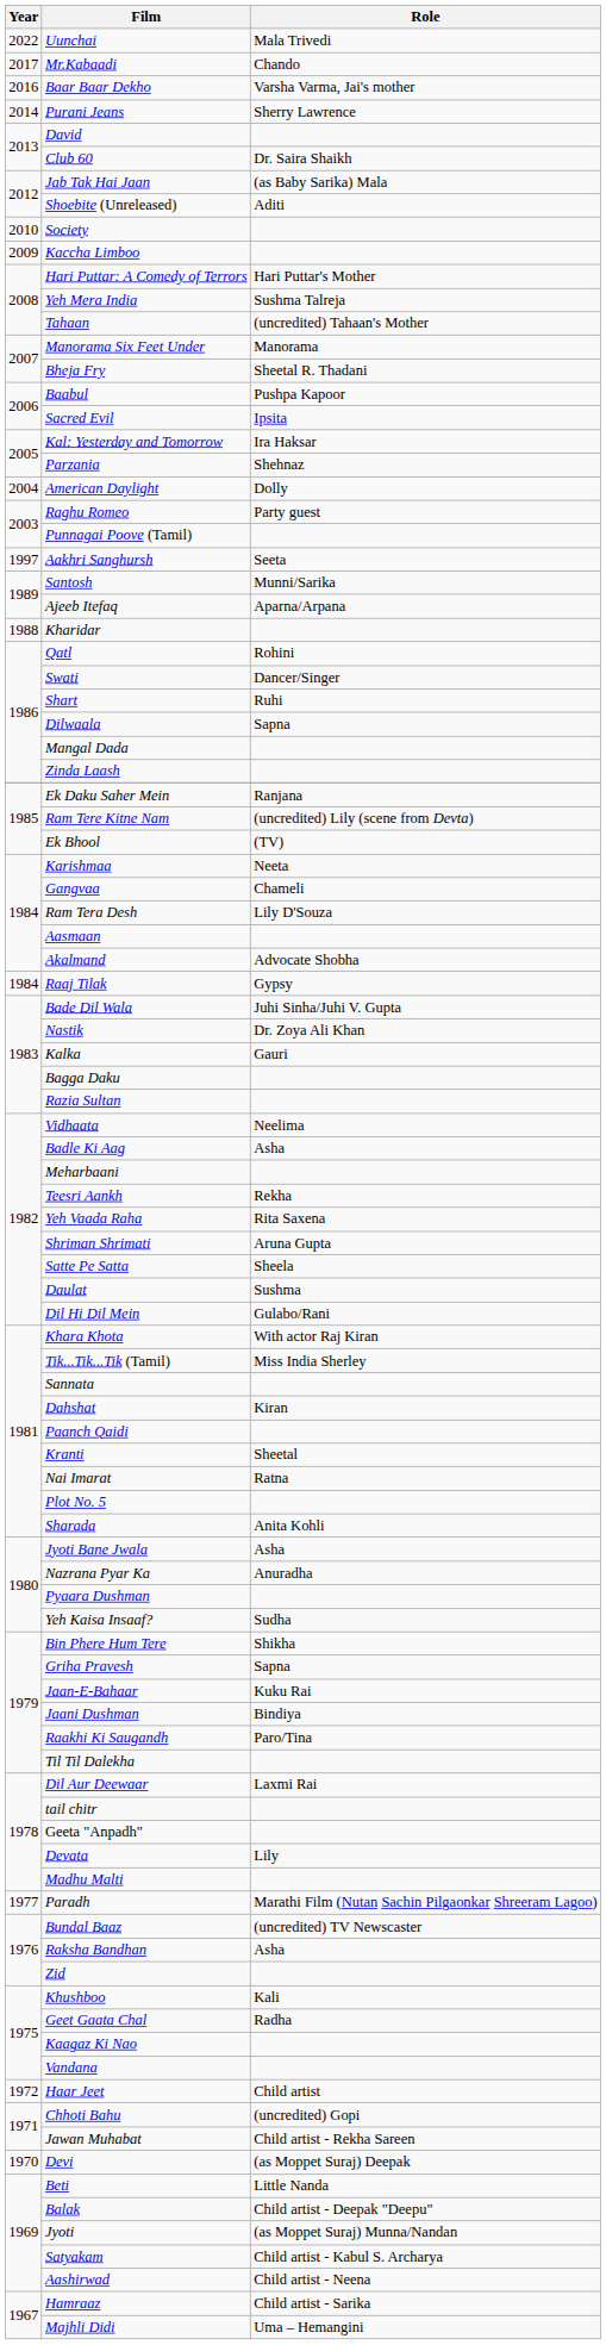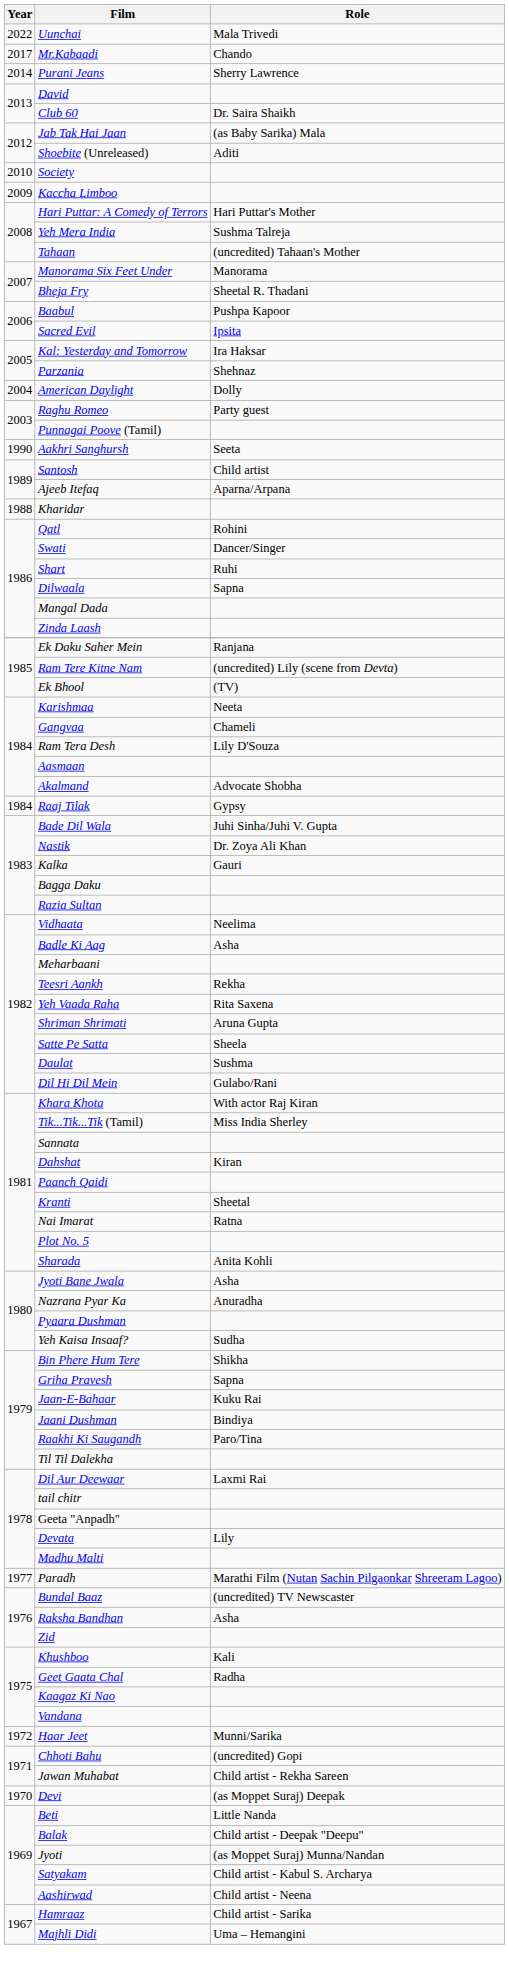 <table class="wikitable sortable">
 <tr>
 <th>Year</th>
 <th>Film</th>
 <th>Role</th>
 </tr>
 <tr>
 <td>2022</td>
 <td><em><a href='#'>Uunchai</a></em></td>
 <td>Mala Trivedi</td>
 </tr>
 <tr>
 <td>2017</td>
 <td><em><a href='#'>Mr.Kabaadi</a></em></td>
 <td>Chando</td>
-</tr>
-<tr>
-<td>2016</td>
-<td><em><a href='#'>Baar Baar Dekho</a></em></td>
-<td>Varsha Varma, Jai's mother</td>
 </tr>
 <tr>
 <td>2014</td>
 <td><em><a href='#'>Purani Jeans</a></em></td>
 <td>Sherry Lawrence</td>
 </tr>
 <tr>
 <td rowspan="2">2013</td>
 <td><em><a href='#'>David</a></em></td>
 <td></td>
 </tr>
 <tr>
 <td><em><a href='#'>Club 60</a></em></td>
 <td>Dr. Saira Shaikh</td>
 </tr>
 <tr>
 <td rowspan="2">2012</td>
 <td><em><a href='#'>Jab Tak Hai Jaan</a></em></td>
 <td>(as Baby Sarika) Mala</td>
 </tr>
 <tr>
 <td><em><a href='#'>Shoebite</a></em> (Unreleased)</td>
 <td>Aditi</td>
 </tr>
 <tr>
 <td>2010</td>
 <td><em><a href='#'>Society</a></em></td>
 <td></td>
 </tr>
 <tr>
 <td>2009</td>
 <td><em><a href='#'>Kaccha Limboo</a></em></td>
 <td></td>
 </tr>
 <tr>
 <td rowspan="3">2008</td>
 <td><em><a href='#'>Hari Puttar: A Comedy of Terrors</a></em></td>
 <td>Hari Puttar's Mother</td>
 </tr>
 <tr>
 <td><em><a href='#'>Yeh Mera India</a></em></td>
 <td>Sushma Talreja</td>
 </tr>
 <tr>
 <td><em><a href='#'>Tahaan</a></em></td>
 <td>(uncredited) Tahaan's Mother</td>
 </tr>
 <tr>
 <td rowspan="2">2007</td>
 <td><em><a href='#'>Manorama Six Feet Under</a></em></td>
 <td>Manorama</td>
 </tr>
 <tr>
 <td><em><a href='#'>Bheja Fry</a></em></td>
 <td>Sheetal R. Thadani</td>
 </tr>
 <tr>
 <td rowspan="2">2006</td>
 <td><em><a href='#'>Baabul</a></em></td>
 <td>Pushpa Kapoor</td>
 </tr>
 <tr>
 <td><em><a href='#'>Sacred Evil</a></em></td>
 <td><a href='#'>Ipsita</a></td>
 </tr>
 <tr>
 <td rowspan="2">2005</td>
 <td><em><a href='#'>Kal: Yesterday and Tomorrow</a></em></td>
 <td>Ira Haksar</td>
 </tr>
 <tr>
 <td><em><a href='#'>Parzania</a></em></td>
 <td>Shehnaz</td>
 </tr>
 <tr>
 <td>2004</td>
 <td><em><a href='#'>American Daylight</a></em></td>
 <td>Dolly</td>
 </tr>
 <tr>
 <td rowspan="2">2003</td>
 <td><em><a href='#'>Raghu Romeo</a></em></td>
 <td>Party guest</td>
 </tr>
 <tr>
 <td><em><a href='#'>Punnagai Poove</a></em> (Tamil)</td>
 <td></td>
 </tr>
 <tr>
-<td>1997</td>
+<td>1990</td>
 <td><em><a href='#'>Aakhri Sanghursh</a></em></td>
 <td>Seeta</td>
 </tr>
 <tr>
 <td rowspan="2">1989</td>
 <td><em><a href='#'>Santosh</a></em></td>
-<td>Munni/Sarika</td>
+<td>Child artist</td>
 </tr>
 <tr>
 <td><em>Ajeeb Itefaq</em></td>
 <td>Aparna/Arpana</td>
 </tr>
 <tr>
 <td>1988</td>
 <td><em>Kharidar</em></td>
 <td></td>
 </tr>
 <tr>
 <td rowspan="6">1986</td>
 <td><em><a href='#'>Qatl</a></em></td>
 <td>Rohini</td>
 </tr>
 <tr>
 <td><em><a href='#'>Swati</a></em></td>
 <td>Dancer/Singer</td>
 </tr>
 <tr>
 <td><em><a href='#'>Shart</a></em></td>
 <td>Ruhi</td>
 </tr>
 <tr>
 <td><em><a href='#'>Dilwaala</a></em></td>
 <td>Sapna</td>
 </tr>
 <tr>
 <td><em>Mangal Dada</em></td>
 <td></td>
 </tr>
 <tr>
 <td><em><a href='#'>Zinda Laash</a></em></td>
 <td></td>
 </tr>
 <tr>
 </tr>
 <tr>
 </tr>
 <tr>
 <td rowspan="3">1985</td>
 <td><em>Ek Daku Saher Mein</em></td>
 <td>Ranjana</td>
 </tr>
 <tr>
 <td><em><a href='#'>Ram Tere Kitne Nam</a></em></td>
 <td>(uncredited) Lily (scene from <em>Devta</em>)</td>
 </tr>
 <tr>
 <td><em>Ek Bhool</em></td>
 <td>(TV)</td>
 </tr>
 <tr>
 <td rowspan="5">1984</td>
 <td><em><a href='#'>Karishmaa</a></em></td>
 <td>Neeta</td>
 </tr>
 <tr>
 <td><em><a href='#'>Gangvaa</a></em></td>
 <td>Chameli</td>
 </tr>
 <tr>
 <td><em>Ram Tera Desh</em></td>
 <td>Lily D'Souza</td>
 </tr>
 <tr>
 <td><em><a href='#'>Aasmaan</a></em></td>
 <td></td>
 </tr>
 <tr>
 <td><em><a href='#'>Akalmand</a></em></td>
 <td>Advocate Shobha</td>
 </tr>
 <tr>
 <td>1984</td>
 <td><em><a href='#'>Raaj Tilak</a></em></td>
 <td>Gypsy</td>
 </tr>
 <tr>
 <td rowspan="5">1983</td>
 <td><em><a href='#'>Bade Dil Wala</a></em></td>
 <td>Juhi Sinha/Juhi V. Gupta</td>
 </tr>
 <tr>
 <td><em><a href='#'>Nastik</a></em></td>
 <td>Dr. Zoya Ali Khan</td>
 </tr>
 <tr>
 <td><em>Kalka</em></td>
 <td>Gauri</td>
 </tr>
 <tr>
 <td><em>Bagga Daku</em></td>
 <td></td>
 </tr>
 <tr>
 <td><em><a href='#'>Razia Sultan</a></em></td>
 <td></td>
 </tr>
 <tr>
 <td rowspan="9">1982</td>
 <td><em><a href='#'>Vidhaata</a></em></td>
 <td>Neelima</td>
 </tr>
 <tr>
 <td><em><a href='#'>Badle Ki Aag</a></em></td>
 <td>Asha</td>
 </tr>
 <tr>
 <td><em>Meharbaani</em></td>
 <td></td>
 </tr>
 <tr>
 <td><em><a href='#'>Teesri Aankh</a></em></td>
 <td>Rekha</td>
 </tr>
 <tr>
 <td><em><a href='#'>Yeh Vaada Raha</a></em></td>
 <td>Rita Saxena</td>
 </tr>
 <tr>
 <td><em><a href='#'>Shriman Shrimati</a></em></td>
 <td>Aruna Gupta</td>
 </tr>
 <tr>
 <td><em><a href='#'>Satte Pe Satta</a></em></td>
 <td>Sheela</td>
 </tr>
 <tr>
 <td><em><a href='#'>Daulat</a></em></td>
 <td>Sushma</td>
 </tr>
 <tr>
 <td><em><a href='#'>Dil Hi Dil Mein</a></em></td>
 <td>Gulabo/Rani</td>
 </tr>
 <tr>
 <td rowspan="9">1981</td>
 <td><em><a href='#'>Khara Khota</a></em></td>
 <td>With actor Raj Kiran</td>
 </tr>
 <tr>
 <td><em><a href='#'>Tik...Tik...Tik</a></em> (Tamil)</td>
 <td>Miss India Sherley</td>
 </tr>
 <tr>
 <td><em>Sannata</em></td>
 <td></td>
 </tr>
 <tr>
 <td><em><a href='#'>Dahshat</a></em></td>
 <td>Kiran</td>
 </tr>
 <tr>
 <td><em><a href='#'>Paanch Qaidi</a></em></td>
 <td></td>
 </tr>
 <tr>
 <td><em><a href='#'>Kranti</a></em></td>
 <td>Sheetal</td>
 </tr>
 <tr>
 <td><em>Nai Imarat</em></td>
 <td>Ratna</td>
 </tr>
 <tr>
 <td><em><a href='#'>Plot No. 5</a></em></td>
 <td></td>
 </tr>
 <tr>
 <td><em><a href='#'>Sharada</a></em></td>
 <td>Anita Kohli</td>
 </tr>
 <tr>
 <td rowspan="4">1980</td>
 <td><em><a href='#'>Jyoti Bane Jwala</a></em></td>
 <td>Asha</td>
 </tr>
 <tr>
 <td><em>Nazrana Pyar Ka</em></td>
 <td>Anuradha</td>
 </tr>
 <tr>
 <td><em><a href='#'>Pyaara Dushman</a></em></td>
 <td></td>
 </tr>
 <tr>
 <td><em>Yeh Kaisa Insaaf?</em></td>
 <td>Sudha</td>
 </tr>
 <tr>
 <td rowspan="6">1979</td>
 <td><em><a href='#'>Bin Phere Hum Tere</a></em></td>
 <td>Shikha</td>
 </tr>
 <tr>
 <td><em><a href='#'>Griha Pravesh</a></em></td>
 <td>Sapna</td>
 </tr>
 <tr>
 <td><em><a href='#'>Jaan-E-Bahaar</a></em></td>
 <td>Kuku Rai</td>
 </tr>
 <tr>
 <td><em><a href='#'>Jaani Dushman</a></em></td>
 <td>Bindiya</td>
 </tr>
 <tr>
 <td><em><a href='#'>Raakhi Ki Saugandh</a></em></td>
 <td>Paro/Tina</td>
 </tr>
 <tr>
 <td><em>Til Til Dalekha</em></td>
 <td></td>
 </tr>
 <tr>
 <td rowspan="5">1978</td>
 <td><em><a href='#'>Dil Aur Deewaar</a></em></td>
 <td>Laxmi Rai</td>
 </tr>
 <tr>
 <td><em>tail chitr</em></td>
 <td></td>
 </tr>
 <tr>
 <td>Geeta "Anpadh"</td>
 </tr>
 <tr>
 <td><em><a href='#'>Devata</a></em></td>
 <td>Lily</td>
 </tr>
 <tr>
 <td><em><a href='#'>Madhu Malti</a></em></td>
 <td></td>
 </tr>
 <tr>
 <td>1977</td>
 <td><em>Paradh</em></td>
 <td>Marathi Film (<a href='#'>Nutan</a> <a href='#'>Sachin Pilgaonkar</a> <a href='#'>Shreeram Lagoo</a>)</td>
 </tr>
 <tr>
 <td rowspan="3">1976</td>
 <td><em><a href='#'>Bundal Baaz</a></em></td>
 <td>(uncredited) TV Newscaster</td>
 </tr>
 <tr>
 <td><em><a href='#'>Raksha Bandhan</a></em></td>
 <td>Asha</td>
 </tr>
 <tr>
 <td><em><a href='#'>Zid</a></em></td>
 <td></td>
 </tr>
 <tr>
 <td rowspan="4">1975</td>
 <td><em><a href='#'>Khushboo</a></em></td>
 <td>Kali</td>
 </tr>
 <tr>
 <td><em><a href='#'>Geet Gaata Chal</a></em></td>
 <td>Radha</td>
 </tr>
 <tr>
 <td><em><a href='#'>Kaagaz Ki Nao</a></em></td>
 <td></td>
 </tr>
 <tr>
 <td><em><a href='#'>Vandana</a></em></td>
 <td></td>
 </tr>
 <tr>
 <td>1972</td>
 <td><em><a href='#'>Haar Jeet</a></em></td>
-<td>Child artist</td>
+<td>Munni/Sarika</td>
 </tr>
 <tr>
 <td rowspan="2">1971</td>
 <td><em><a href='#'>Chhoti Bahu</a></em></td>
 <td>(uncredited) Gopi</td>
 </tr>
 <tr>
 <td><em>Jawan Muhabat</em></td>
 <td>Child artist - Rekha Sareen</td>
 </tr>
 <tr>
 <td>1970</td>
 <td><em><a href='#'>Devi</a></em></td>
 <td>(as Moppet Suraj) Deepak</td>
 </tr>
 <tr>
 <td rowspan="5">1969</td>
 <td><em><a href='#'>Beti</a></em></td>
 <td>Little Nanda</td>
 </tr>
 <tr>
 <td><em><a href='#'>Balak</a></em></td>
 <td>Child artist - Deepak "Deepu"</td>
 </tr>
 <tr>
 <td><em>Jyoti</em></td>
 <td>(as Moppet Suraj) Munna/Nandan</td>
 </tr>
 <tr>
 <td><em><a href='#'>Satyakam</a></em></td>
 <td>Child artist - Kabul S. Archarya</td>
 </tr>
 <tr>
 <td><em><a href='#'>Aashirwad</a></em></td>
 <td>Child artist - Neena</td>
 </tr>
 <tr>
 <td rowspan="2">1967</td>
 <td><em><a href='#'>Hamraaz</a></em></td>
 <td>Child artist - Sarika</td>
 </tr>
 <tr>
 <td><em><a href='#'>Majhli Didi</a></em></td>
 <td>Uma – Hemangini</td>
 </tr>
 </table>
